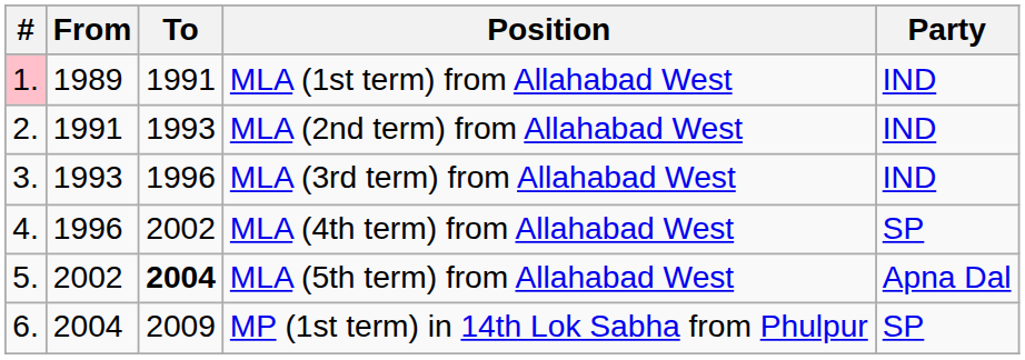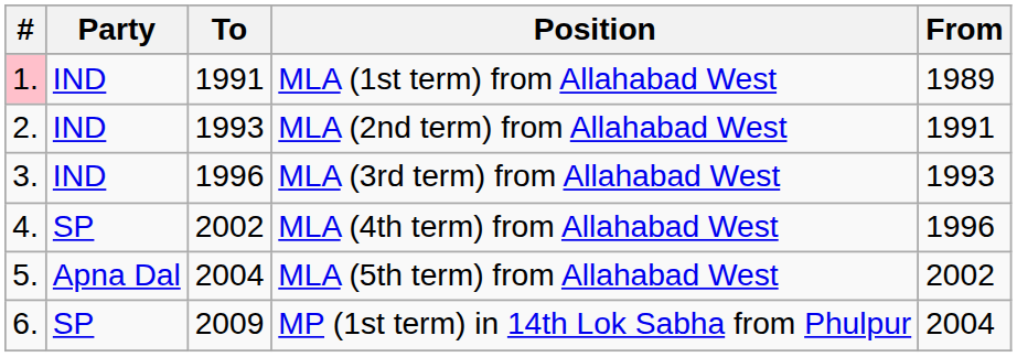 <table class="wikitable sortable">
 <tr>
 <th>#</th>
-<th>From</th>
+<th>Party</th>
 <th>To</th>
 <th>Position</th>
-<th>Party</th>
+<th>From</th>
 </tr>
 <tr>
 <td style="background: pink;">1.</td>
-<td>1989</td>
+<td><a href='#'>IND</a></td>
 <td>1991</td>
 <td><a href='#'>MLA</a> (1st term) from <a href='#'>Allahabad West</a></td>
-<td><a href='#'>IND</a></td>
+<td>1989</td>
 </tr>
 <tr>
 <td>2.</td>
-<td>1991</td>
+<td><a href='#'>IND</a></td>
 <td>1993</td>
 <td><a href='#'>MLA</a> (2nd term) from <a href='#'>Allahabad West</a></td>
-<td><a href='#'>IND</a></td>
+<td>1991</td>
 </tr>
 <tr>
 <td>3.</td>
-<td>1993</td>
+<td><a href='#'>IND</a></td>
 <td>1996</td>
 <td><a href='#'>MLA</a> (3rd term) from <a href='#'>Allahabad West</a></td>
-<td><a href='#'>IND</a></td>
+<td>1993</td>
 </tr>
 <tr>
 <td>4.</td>
-<td>1996</td>
+<td><a href='#'>SP</a></td>
 <td>2002</td>
 <td><a href='#'>MLA</a> (4th term) from <a href='#'>Allahabad West</a></td>
-<td><a href='#'>SP</a></td>
+<td>1996</td>
 </tr>
 <tr>
 <td>5.</td>
+<td><a href='#'>Apna Dal</a></td>
+<td>2004</td>
+<td><a href='#'>MLA</a> (5th term) from <a href='#'>Allahabad West</a></td>
 <td>2002</td>
-<td><strong>2004</strong></td>
-<td><a href='#'>MLA</a> (5th term) from <a href='#'>Allahabad West</a></td>
-<td><a href='#'>Apna Dal</a></td>
 </tr>
 <tr>
 <td>6.</td>
-<td>2004</td>
+<td><a href='#'>SP</a></td>
 <td>2009</td>
 <td><a href='#'>MP</a> (1st term) in <a href='#'>14th Lok Sabha</a> from <a href='#'>Phulpur</a></td>
-<td><a href='#'>SP</a></td>
+<td>2004</td>
 </tr>
 </table>
